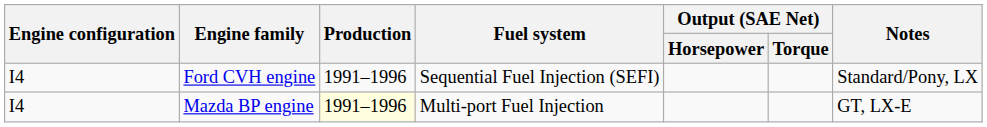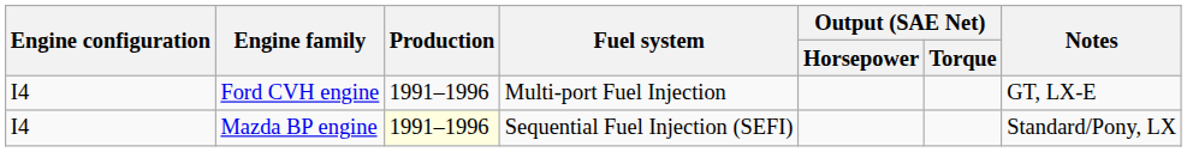 <table class="wikitable">
 <tr>
 <th rowspan="2">Engine configuration</th>
 <th rowspan="2">Engine family</th>
 <th rowspan="2">Production</th>
 <th rowspan="2">Fuel system</th>
 <th colspan="2">Output (SAE Net)</th>
 <th rowspan="2">Notes</th>
 </tr>
 <tr>
 <th>Horsepower</th>
 <th>Torque</th>
 </tr>
 <tr>
 <td> I4</td>
 <td><a href='#'>Ford CVH engine</a></td>
 <td>1991–1996</td>
+<td>Multi-port Fuel Injection</td>
+<td></td>
+<td></td>
+<td>GT, LX-E</td>
+</tr>
+<tr>
+<td> I4</td>
+<td><a href='#'>Mazda BP engine</a></td>
+<td style="background: lightyellow;">1991–1996</td>
 <td>Sequential Fuel Injection (SEFI)</td>
 <td></td>
 <td></td>
 <td>Standard/Pony, LX</td>
 </tr>
-<tr>
-<td> I4</td>
-<td><a href='#'>Mazda BP engine</a></td>
-<td style="background: lightyellow;">1991–1996</td>
-<td>Multi-port Fuel Injection</td>
-<td></td>
-<td></td>
-<td>GT, LX-E</td>
-</tr>
 </table>
